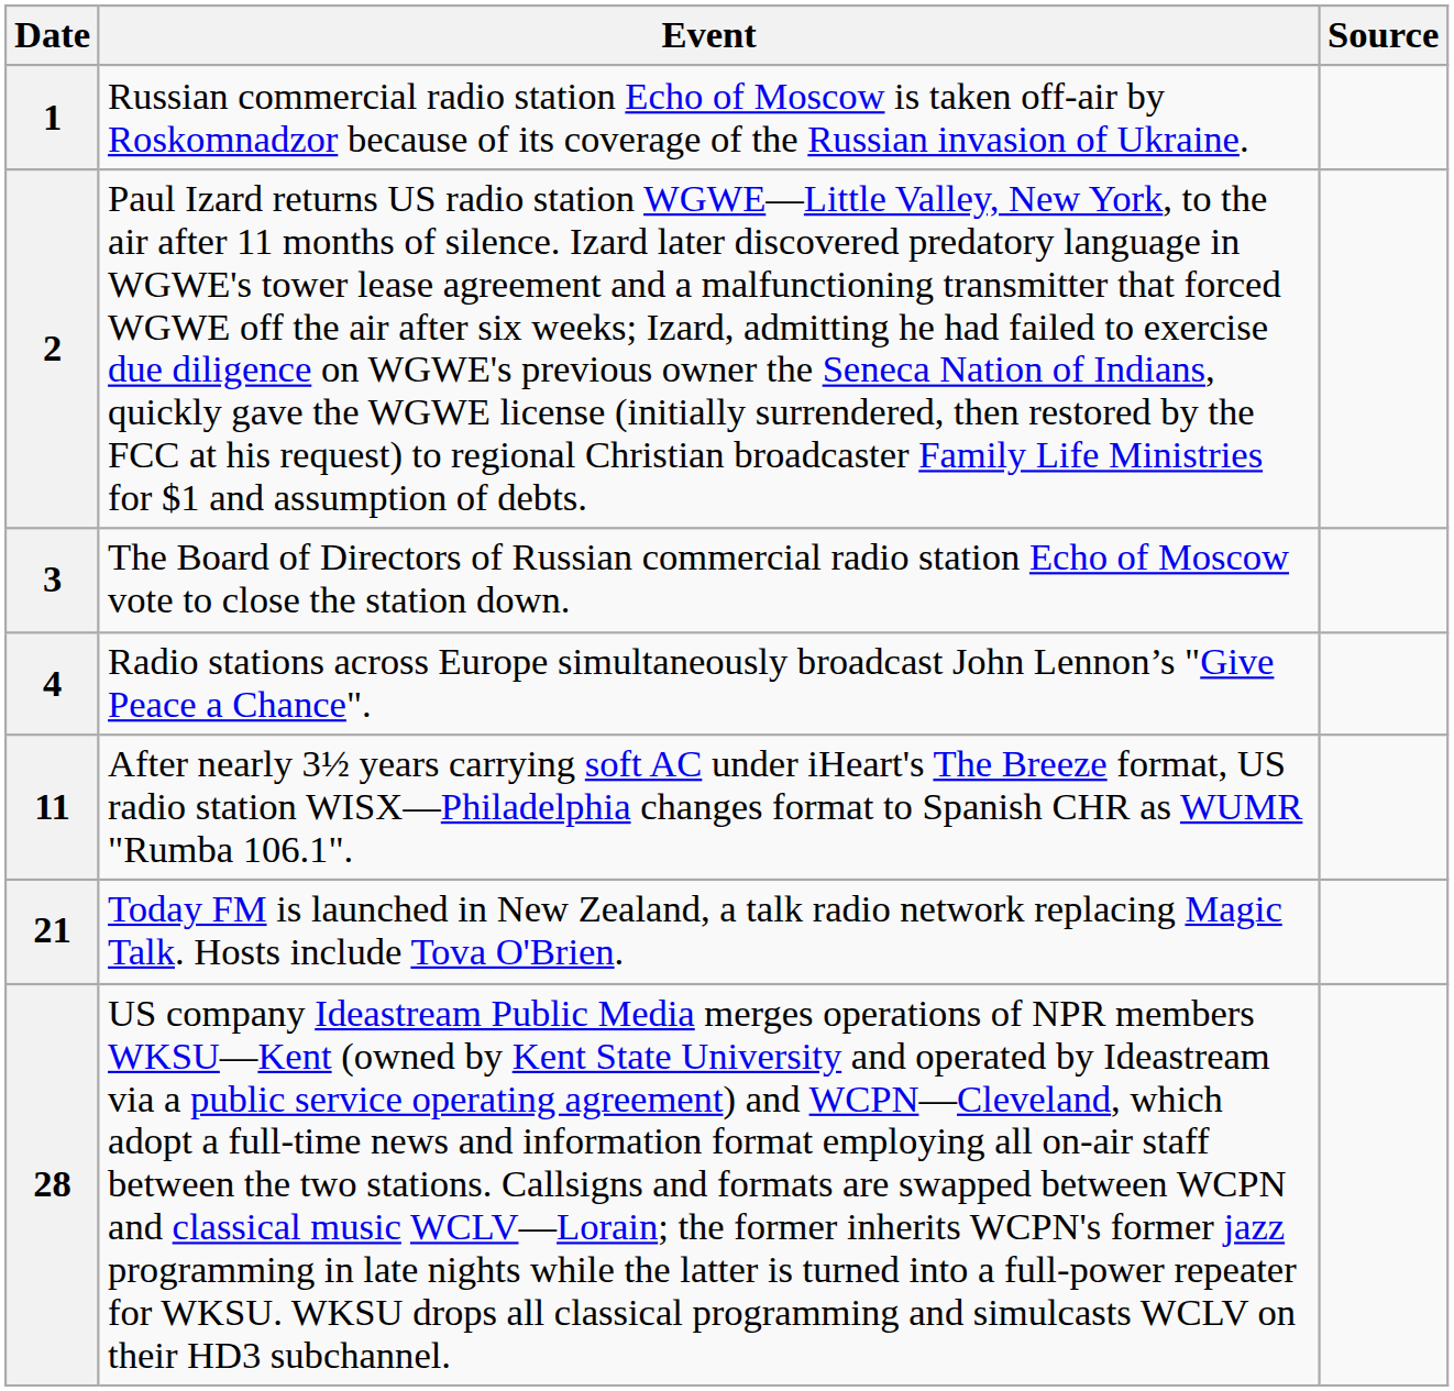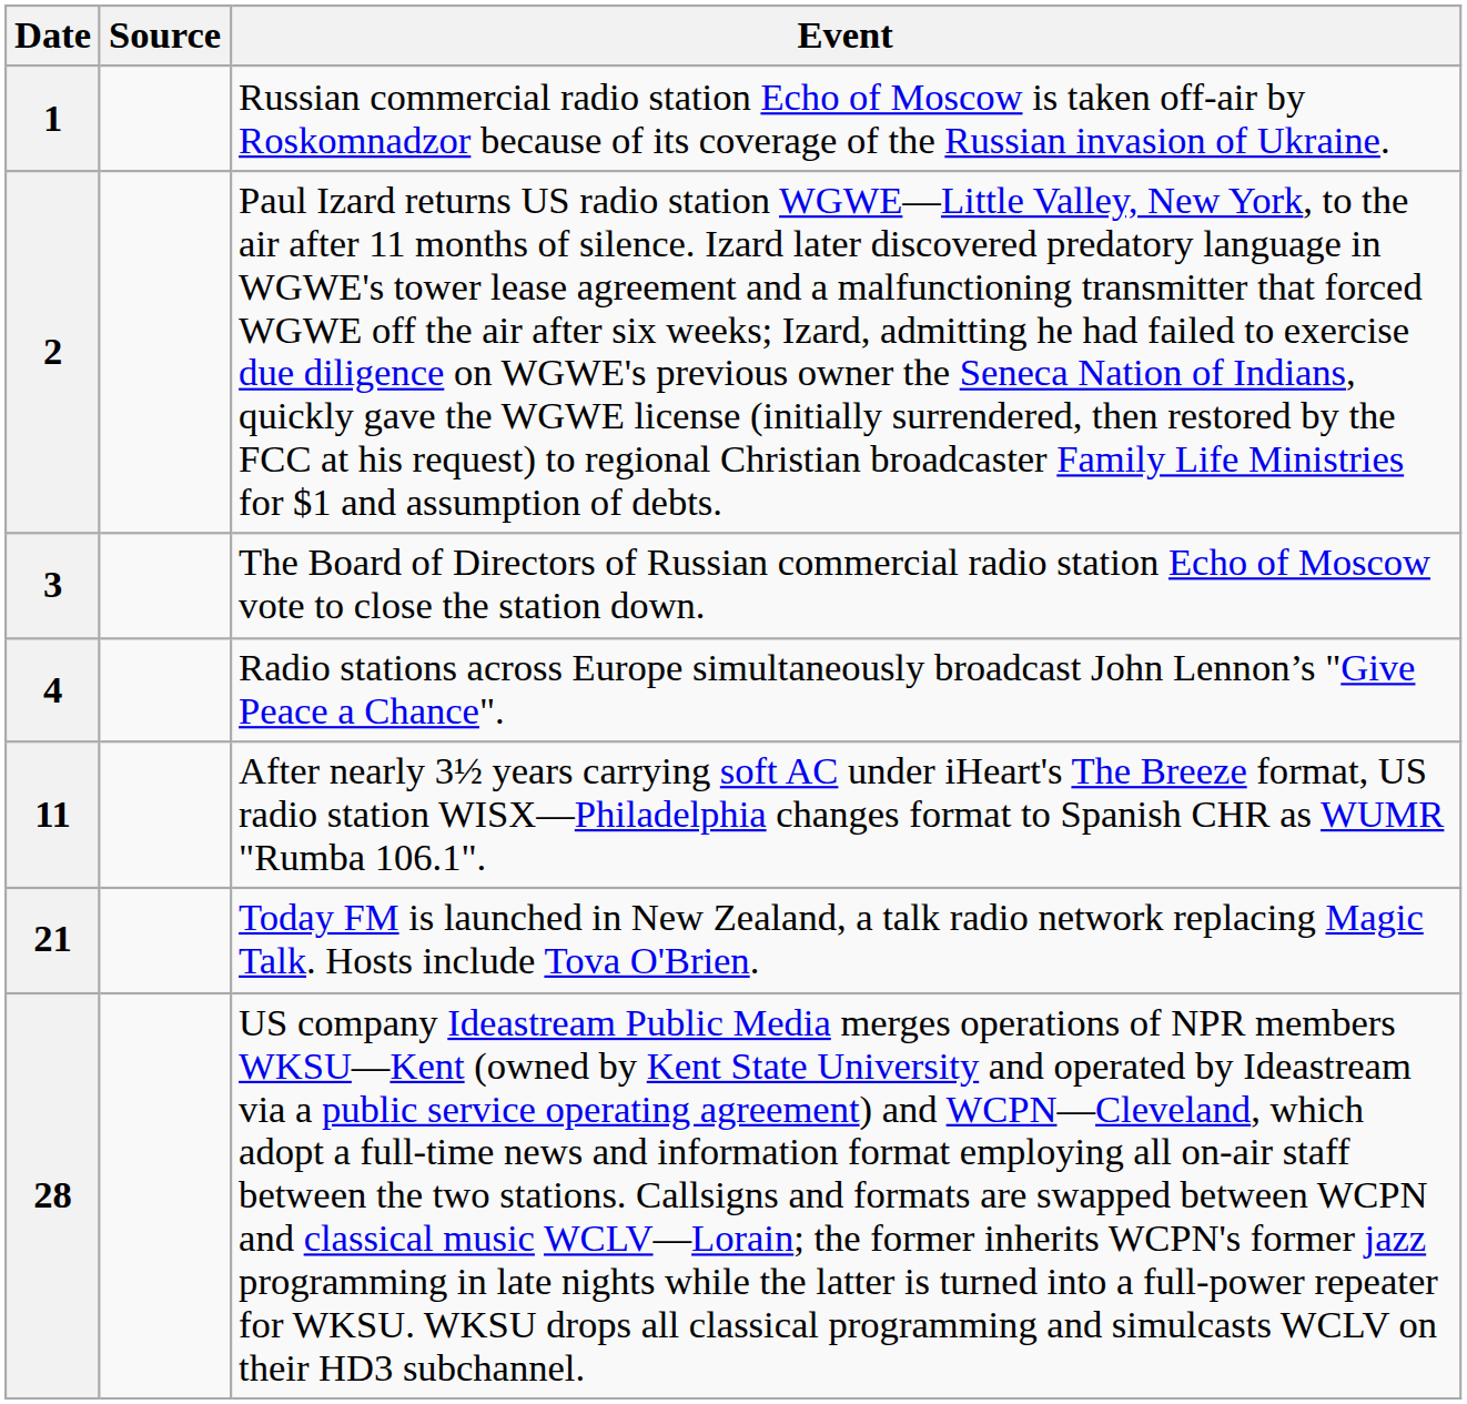 <table class=wikitable>
 <tr>
 <th>Date</th>
+<th>Source</th>
 <th>Event</th>
-<th>Source</th>
 </tr>
 <tr>
 <th>1</th>
+<td></td>
 <td>Russian commercial radio station <a href='#'>Echo of Moscow</a> is taken off-air by <a href='#'>Roskomnadzor</a> because of its coverage of the <a href='#'>Russian invasion of Ukraine</a>.</td>
-<td></td>
 </tr>
 <tr>
 <th>2</th>
+<td></td>
 <td>Paul Izard returns US radio station <a href='#'>WGWE</a>—<a href='#'>Little Valley, New York</a>, to the air after 11 months of silence. Izard later discovered predatory language in WGWE's tower lease agreement and a malfunctioning transmitter that forced WGWE off the air after six weeks; Izard, admitting he had failed to exercise <a href='#'>due diligence</a> on WGWE's previous owner the <a href='#'>Seneca Nation of Indians</a>, quickly gave the WGWE license (initially surrendered, then restored by the FCC at his request) to regional Christian broadcaster <a href='#'>Family Life Ministries</a> for $1 and assumption of debts.</td>
-<td></td>
 </tr>
 <tr>
 <th>3</th>
+<td></td>
 <td>The Board of Directors of Russian commercial radio station <a href='#'>Echo of Moscow</a> vote to close the station down.</td>
-<td></td>
 </tr>
 <tr>
 <th>4</th>
+<td></td>
 <td>Radio stations across Europe simultaneously broadcast John Lennon’s "<a href='#'>Give Peace a Chance</a>".</td>
-<td></td>
 </tr>
 <tr>
 <th>11</th>
+<td></td>
 <td>After nearly 3½ years carrying <a href='#'>soft AC</a> under iHeart's <a href='#'>The Breeze</a> format, US radio station WISX—<a href='#'>Philadelphia</a> changes format to Spanish CHR as <a href='#'>WUMR</a> "Rumba 106.1".</td>
-<td></td>
 </tr>
 <tr>
 <th>21</th>
+<td></td>
 <td><a href='#'>Today FM</a> is launched in New Zealand, a talk radio network replacing <a href='#'>Magic Talk</a>. Hosts include <a href='#'>Tova O'Brien</a>.</td>
-<td></td>
 </tr>
 <tr>
 <th>28</th>
+<td></td>
 <td>US company <a href='#'>Ideastream Public Media</a> merges operations of NPR members <a href='#'>WKSU</a>—<a href='#'>Kent</a> (owned by <a href='#'>Kent State University</a> and operated by Ideastream via a <a href='#'>public service operating agreement</a>) and <a href='#'>WCPN</a>—<a href='#'>Cleveland</a>, which adopt a full-time news and information format employing all on-air staff between the two stations. Callsigns and formats are swapped between WCPN and <a href='#'>classical music</a> <a href='#'>WCLV</a>—<a href='#'>Lorain</a>; the former inherits WCPN's former <a href='#'>jazz</a> programming in late nights while the latter is turned into a full-power repeater for WKSU. WKSU drops all classical programming and simulcasts WCLV on their HD3 subchannel.</td>
-<td></td>
 </tr>
 </table>
